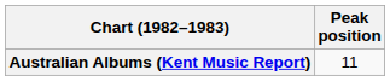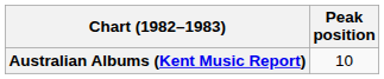 <table class="wikitable plainrowheaders">
 <tr>
 <th scope="col">Chart (1982–1983)</th>
 <th scope="col">Peak<br>position</th>
 </tr>
 <tr>
 <th scope="row">Australian Albums (<a href='#'>Kent Music Report</a>)</th>
-<td style="text-align:center;">11</td>
+<td style="text-align:center;">10</td>
 </tr>
 </table>
